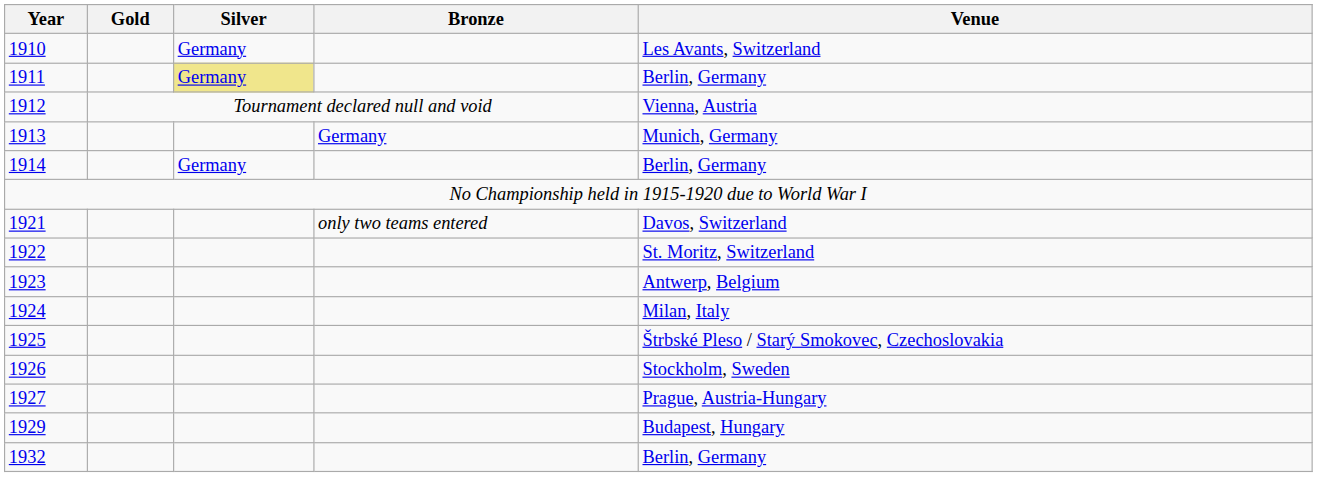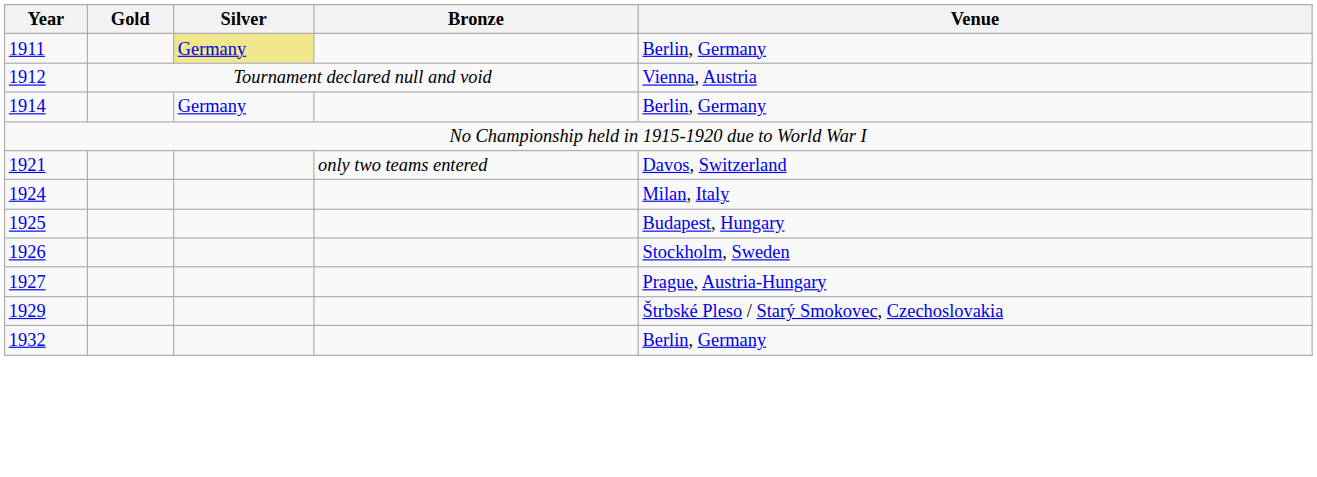 <table class="wikitable sortable" width="90%">
 <tr bgcolor="#efefef" align=left>
 <th>Year</th>
 <th>Gold</th>
 <th>Silver</th>
 <th>Bronze</th>
 <th>Venue</th>
-</tr>
-<tr>
-<td><a href='#'>1910</a></td>
-<td></td>
-<td> <a href='#'>Germany</a></td>
-<td></td>
-<td> <a href='#'>Les Avants</a>, <a href='#'>Switzerland</a></td>
 </tr>
 <tr>
 <td><a href='#'>1911</a></td>
 <td></td>
 <td style="background: khaki;"> <a href='#'>Germany</a></td>
 <td></td>
 <td> <a href='#'>Berlin</a>, <a href='#'>Germany</a></td>
 </tr>
 <tr>
 <td><a href='#'>1912</a></td>
 <td colspan=3 align=center><em>Tournament declared null and void</em></td>
 <td> <a href='#'>Vienna</a>, <a href='#'>Austria</a></td>
-</tr>
-<tr>
-<td><a href='#'>1913</a></td>
-<td></td>
-<td></td>
-<td> <a href='#'>Germany</a></td>
-<td> <a href='#'>Munich</a>, <a href='#'>Germany</a></td>
 </tr>
 <tr>
 <td><a href='#'>1914</a></td>
 <td></td>
 <td> <a href='#'>Germany</a></td>
 <td></td>
 <td> <a href='#'>Berlin</a>, <a href='#'>Germany</a></td>
 </tr>
 <tr>
 <td colspan=5 align=center><em>No Championship held in 1915-1920 due to World War I</em></td>
 </tr>
 <tr>
 <td><a href='#'>1921</a></td>
 <td></td>
 <td></td>
 <td><em>only two teams entered</em></td>
 <td> <a href='#'>Davos</a>, <a href='#'>Switzerland</a></td>
 </tr>
 <tr>
-<td><a href='#'>1922</a></td>
-<td></td>
-<td></td>
-<td></td>
-<td> <a href='#'>St. Moritz</a>, <a href='#'>Switzerland</a></td>
-</tr>
-<tr>
-<td><a href='#'>1923</a></td>
-<td></td>
-<td></td>
-<td></td>
-<td> <a href='#'>Antwerp</a>, <a href='#'>Belgium</a></td>
-</tr>
-<tr>
 <td><a href='#'>1924</a></td>
 <td></td>
 <td></td>
 <td></td>
 <td> <a href='#'>Milan</a>, <a href='#'>Italy</a></td>
 </tr>
 <tr>
 <td><a href='#'>1925</a></td>
 <td></td>
 <td></td>
 <td></td>
-<td> <a href='#'>Štrbské Pleso</a> / <a href='#'>Starý Smokovec</a>, <a href='#'>Czechoslovakia</a></td>
+<td> <a href='#'>Budapest</a>, <a href='#'>Hungary</a></td>
 </tr>
 <tr>
 <td><a href='#'>1926</a></td>
 <td></td>
 <td></td>
 <td></td>
 <td> <a href='#'>Stockholm</a>, <a href='#'>Sweden</a></td>
 </tr>
 <tr>
 <td><a href='#'>1927</a></td>
 <td></td>
 <td></td>
 <td></td>
 <td> <a href='#'>Prague</a>, <a href='#'>Austria-Hungary</a></td>
 </tr>
 <tr>
 <td><a href='#'>1929</a></td>
 <td></td>
 <td></td>
 <td></td>
-<td> <a href='#'>Budapest</a>, <a href='#'>Hungary</a></td>
+<td> <a href='#'>Štrbské Pleso</a> / <a href='#'>Starý Smokovec</a>, <a href='#'>Czechoslovakia</a></td>
 </tr>
 <tr>
 <td><a href='#'>1932</a></td>
 <td></td>
 <td></td>
 <td></td>
 <td> <a href='#'>Berlin</a>, <a href='#'>Germany</a></td>
 </tr>
 </table>
